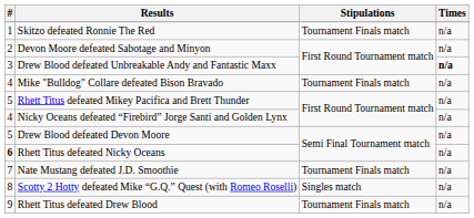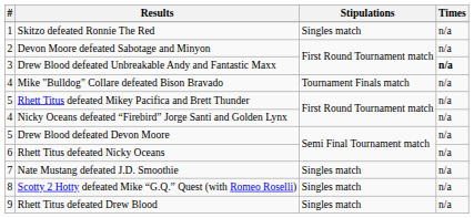 <table style="font-size: 85%; text-align: left;" class="wikitable sortable">
 <tr>
 <th><strong>#</strong></th>
 <th><strong>Results</strong></th>
 <th><strong>Stipulations</strong></th>
 <th><strong>Times</strong></th>
 </tr>
 <tr>
 </tr>
 <tr>
 <td>1</td>
 <td>Skitzo defeated Ronnie The Red</td>
-<td>Tournament Finals match</td>
+<td>Singles match</td>
 <td>n/a</td>
 </tr>
 <tr>
 <td>2</td>
 <td>Devon Moore defeated Sabotage and Minyon</td>
 <td rowspan="2">First Round Tournament match</td>
 <td>n/a</td>
 </tr>
 <tr>
 <td>3</td>
 <td>Drew Blood defeated Unbreakable Andy and Fantastic Maxx</td>
 <td><strong>n/a</strong></td>
 </tr>
 <tr>
 <td>4</td>
 <td>Mike "Bulldog" Collare defeated Bison Bravado</td>
 <td>Tournament Finals match</td>
 <td>n/a</td>
 </tr>
 <tr>
 <td>5</td>
 <td><a href='#'>Rhett Titus</a> defeated Mikey Pacifica and Brett Thunder</td>
 <td rowspan="2">First Round Tournament match</td>
 <td>n/a</td>
 </tr>
 <tr>
 <td>4</td>
 <td>Nicky Oceans defeated “Firebird” Jorge Santi and Golden Lynx</td>
 <td>n/a</td>
 </tr>
 <tr>
 <td>5</td>
 <td>Drew Blood defeated Devon Moore</td>
 <td rowspan="2">Semi Final Tournament match</td>
 <td>n/a</td>
 </tr>
 <tr>
-<td><strong>6</strong></td>
+<td>6</td>
 <td>Rhett Titus defeated Nicky Oceans</td>
 <td>n/a</td>
 </tr>
 <tr>
 <td>7</td>
 <td>Nate Mustang defeated J.D. Smoothie</td>
-<td>Tournament Finals match</td>
+<td>Singles match</td>
 <td>n/a</td>
 </tr>
 <tr>
 <td>8</td>
 <td><a href='#'>Scotty 2 Hotty</a> defeated Mike “G.Q.” Quest (with <a href='#'>Romeo Roselli</a>)</td>
 <td>Singles match</td>
 <td>n/a</td>
 </tr>
 <tr>
 <td>9</td>
 <td>Rhett Titus defeated Drew Blood</td>
-<td>Tournament Finals match</td>
+<td>Singles match</td>
 <td>n/a</td>
 </tr>
 </table>
